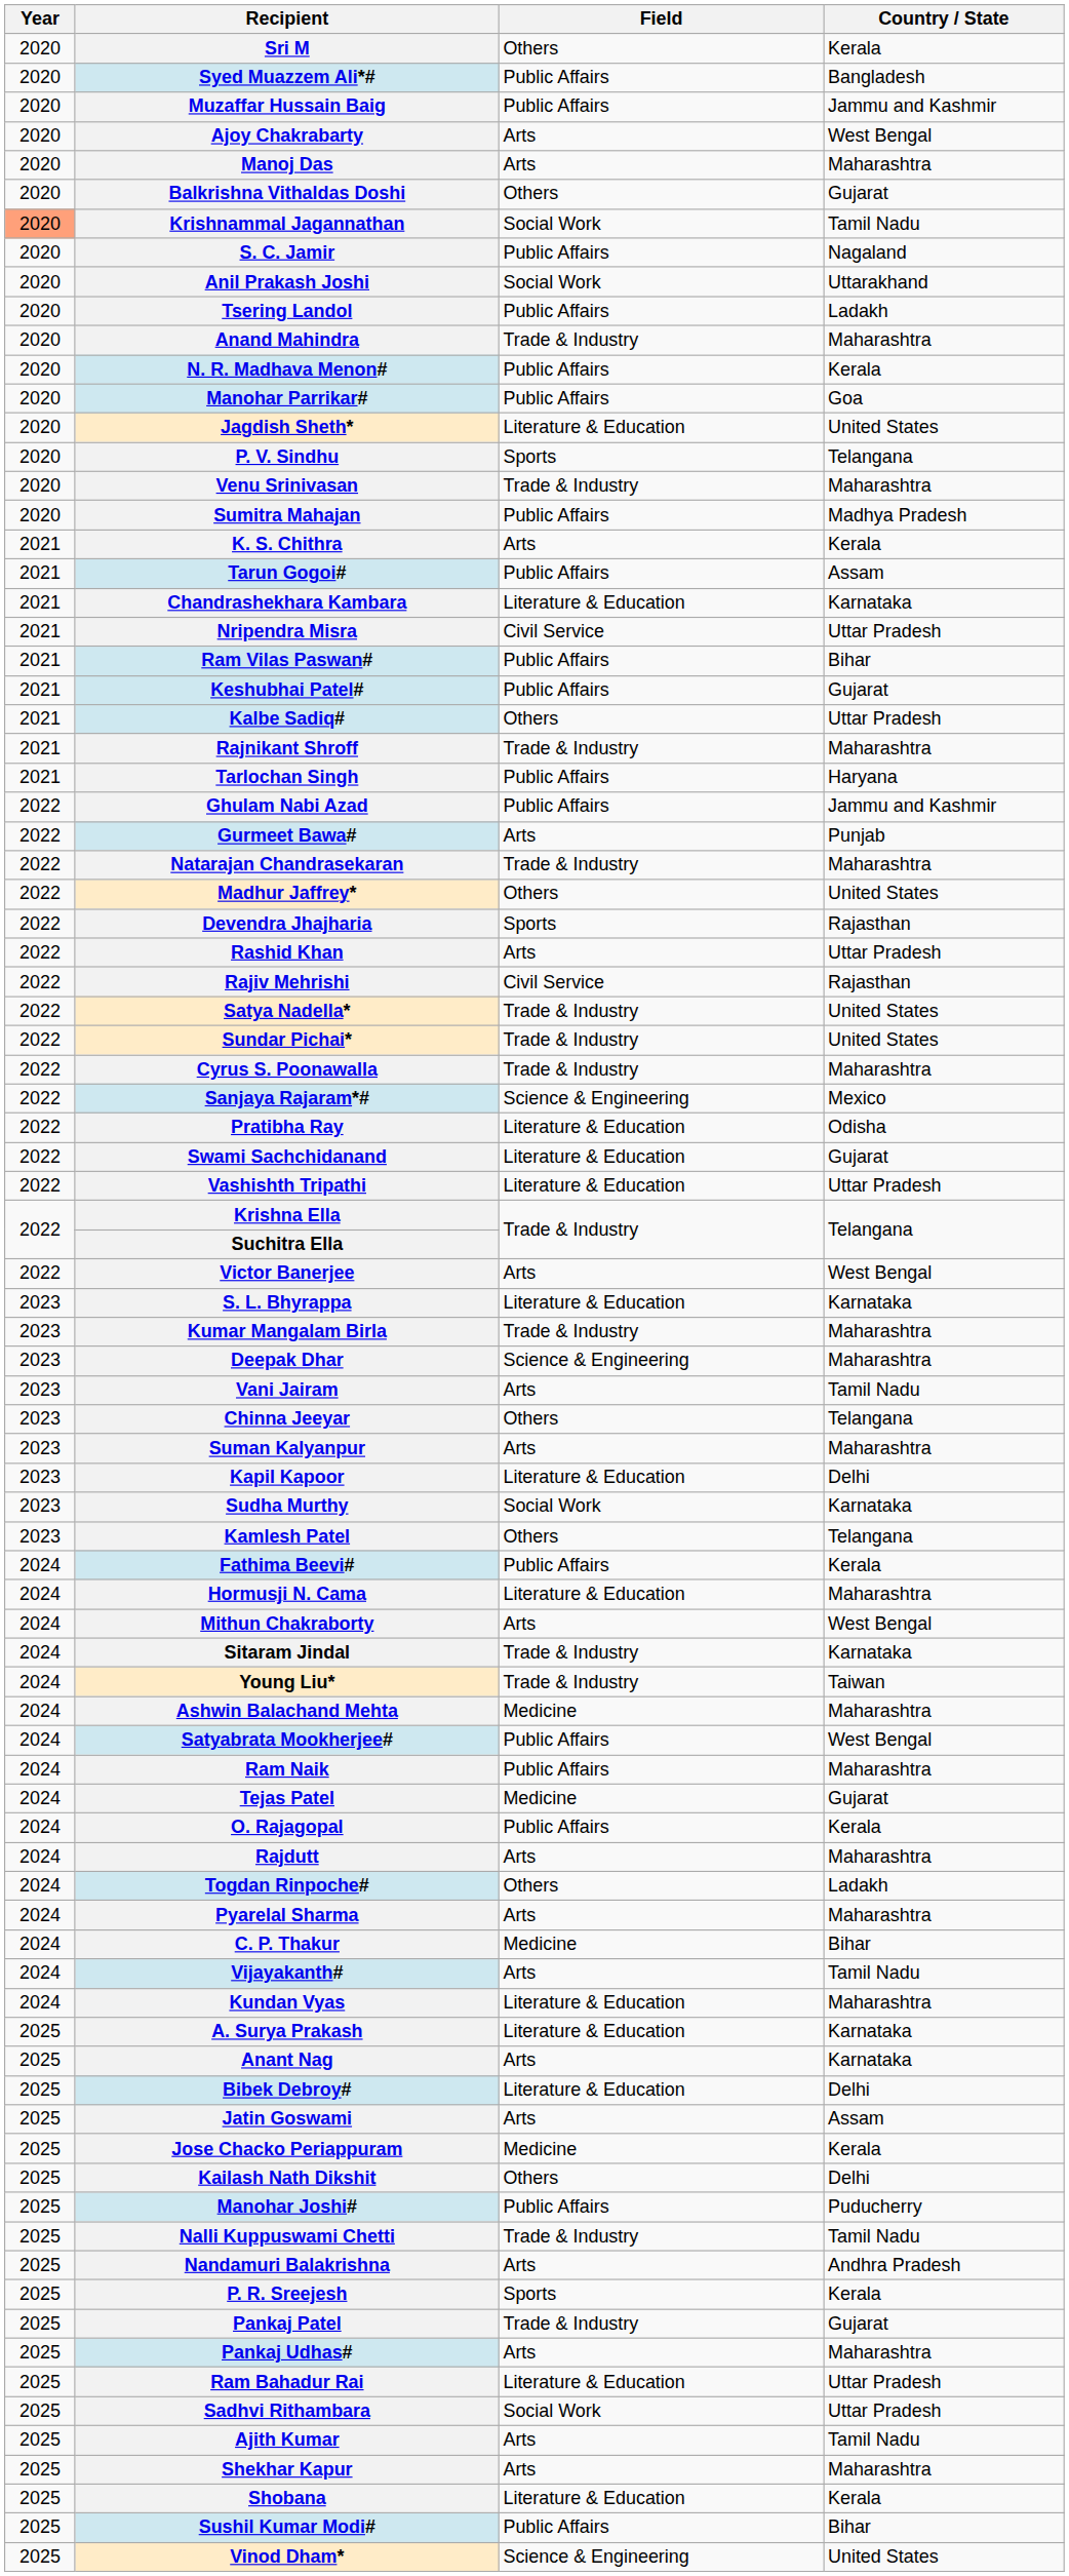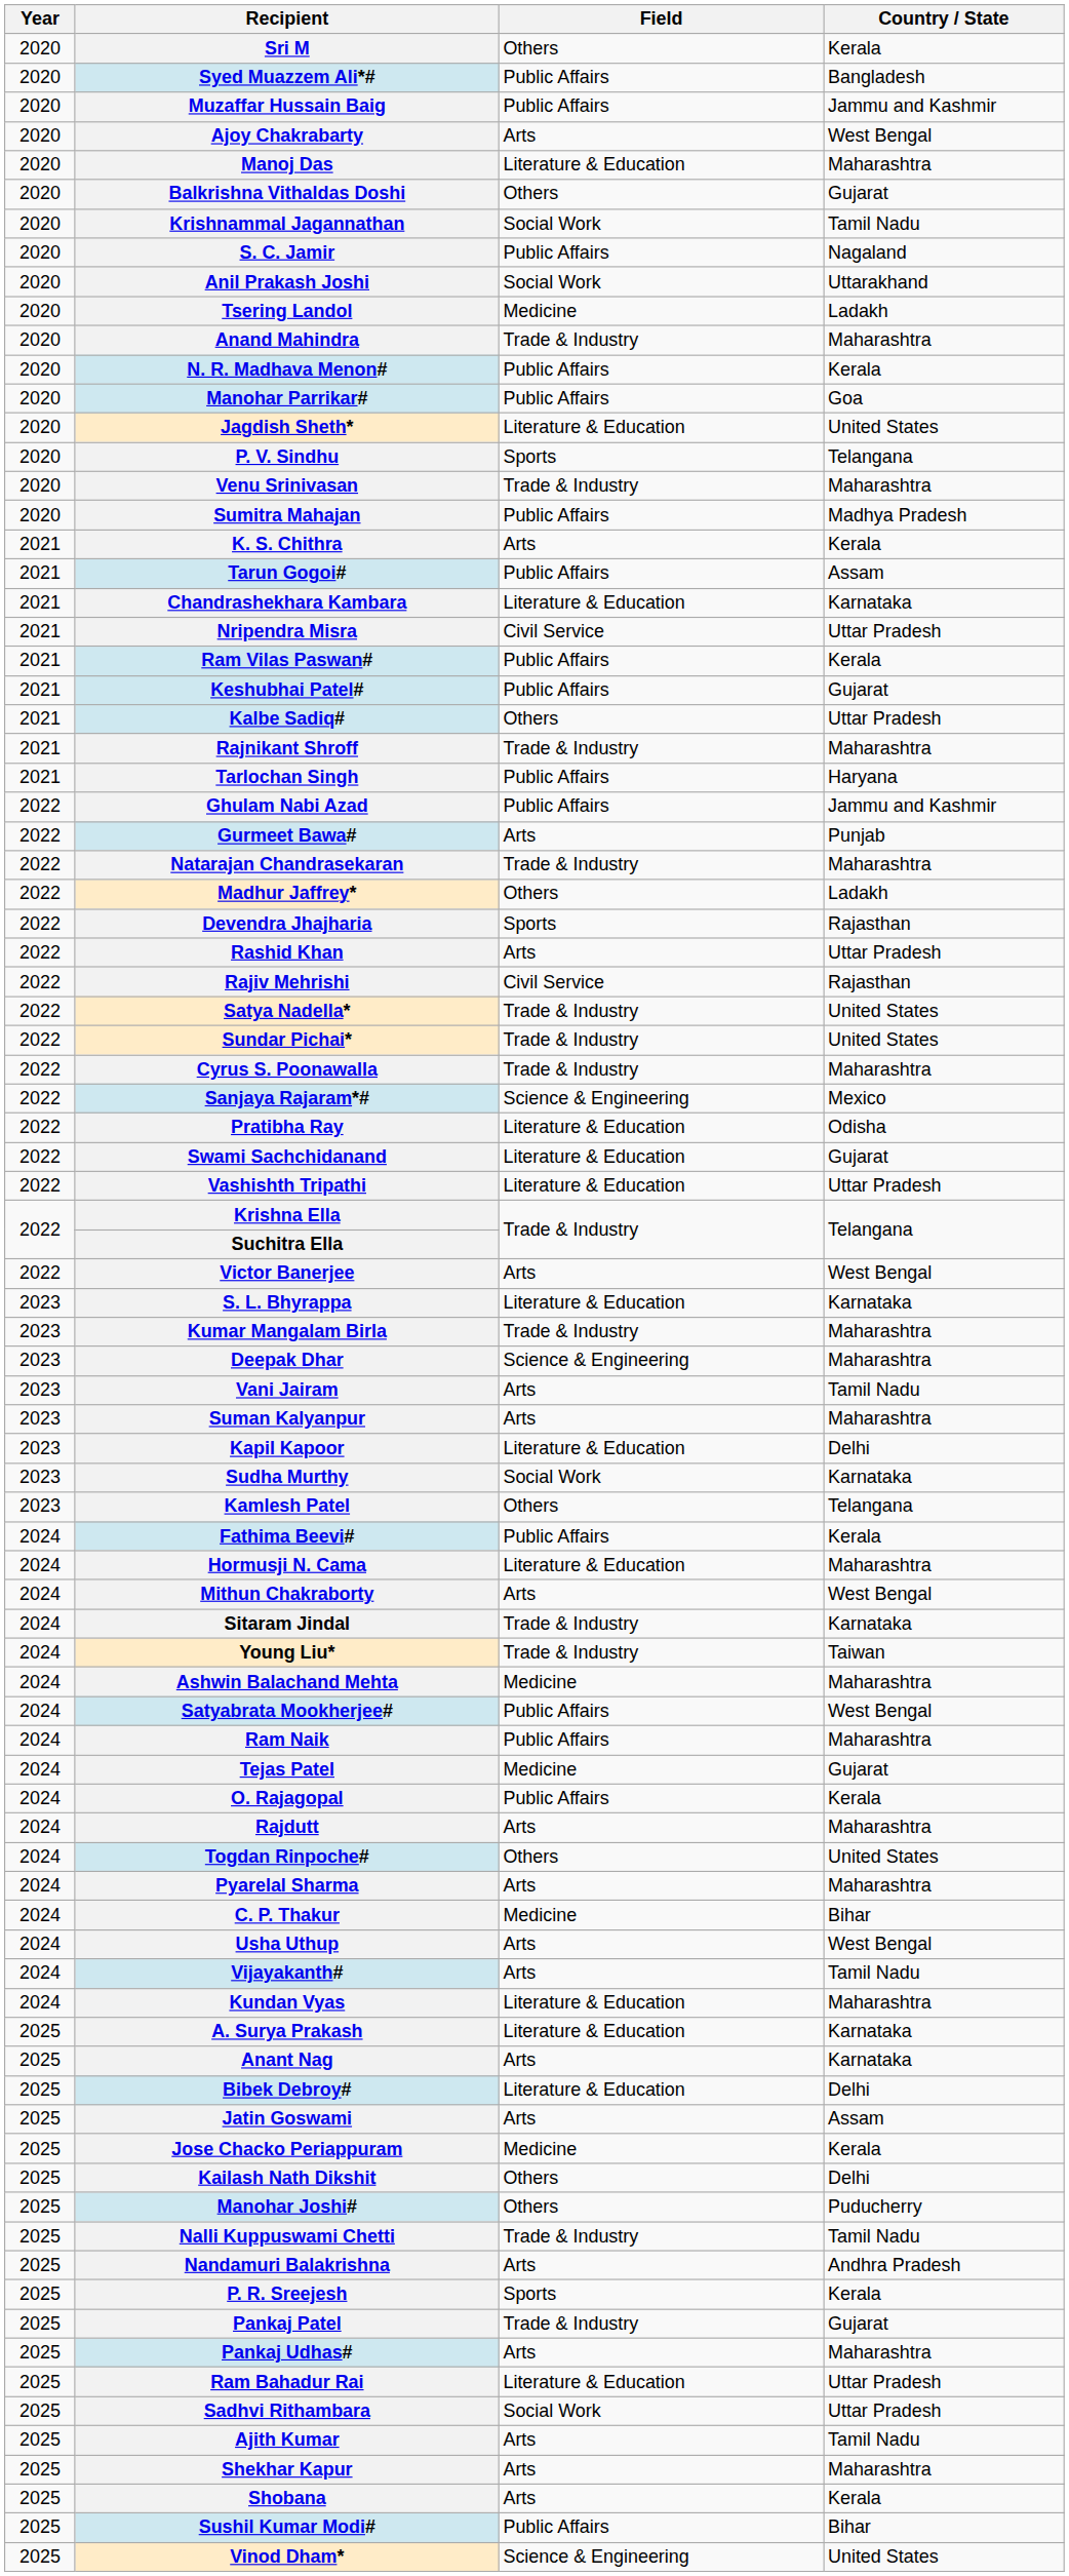 <table class="wikitable plainrowheaders sortable" style="width:73%">
 <tr>
 <th scope="col" style="width:5%">Year</th>
 <th scope="col" style="width:30%">Recipient</th>
 <th scope="col" style="width:23%">Field</th>
 <th scope="col" style="width:17%">Country / State</th>
 </tr>
 <tr id="2020">
 <td style="text-align:center;">2020</td>
 <th scope="row"><a href='#'>Sri M</a></th>
 <td>Others</td>
 <td>Kerala</td>
 </tr>
 <tr>
 <td style="text-align:center;">2020</td>
 <th scope="row" style="background-color:#CEE8F0;"><a href='#'>Syed Muazzem Ali</a>*#</th>
 <td>Public Affairs</td>
 <td>Bangladesh</td>
 </tr>
 <tr>
 <td style="text-align:center;">2020</td>
 <th scope="row"><a href='#'>Muzaffar Hussain Baig</a></th>
 <td>Public Affairs</td>
 <td>Jammu and Kashmir</td>
 </tr>
 <tr>
 <td style="text-align:center;">2020</td>
 <th scope="row"><a href='#'>Ajoy Chakrabarty</a></th>
 <td>Arts</td>
 <td>West Bengal</td>
 </tr>
 <tr>
 <td style="text-align:center;">2020</td>
 <th scope="row"><a href='#'>Manoj Das</a></th>
-<td>Arts</td>
+<td>Literature & Education</td>
 <td>Maharashtra</td>
 </tr>
 <tr>
 <td style="text-align:center;">2020</td>
 <th scope="row"><a href='#'>Balkrishna Vithaldas Doshi</a></th>
 <td>Others</td>
 <td>Gujarat</td>
 </tr>
 <tr>
-<td style="background: lightsalmon; text-align:center;">2020</td>
+<td style="text-align:center;">2020</td>
 <th scope="row"><a href='#'>Krishnammal Jagannathan</a></th>
 <td>Social Work</td>
 <td>Tamil Nadu</td>
 </tr>
 <tr>
 <td style="text-align:center;">2020</td>
 <th scope="row"><a href='#'>S. C. Jamir</a></th>
 <td>Public Affairs</td>
 <td>Nagaland</td>
 </tr>
 <tr>
 <td style="text-align:center;">2020</td>
 <th scope="row"><a href='#'>Anil Prakash Joshi</a></th>
 <td>Social Work</td>
 <td>Uttarakhand</td>
 </tr>
 <tr>
 <td style="text-align:center;">2020</td>
 <th scope="row"><a href='#'>Tsering Landol</a></th>
-<td>Public Affairs</td>
+<td>Medicine</td>
 <td>Ladakh</td>
 </tr>
 <tr>
 <td style="text-align:center;">2020</td>
 <th scope="row"><a href='#'>Anand Mahindra</a></th>
 <td>Trade & Industry</td>
 <td>Maharashtra</td>
 </tr>
 <tr>
 <td style="text-align:center;">2020</td>
 <th scope="row" style="background-color:#CEE8F0;"><a href='#'>N. R. Madhava Menon</a>#</th>
 <td>Public Affairs</td>
 <td>Kerala</td>
 </tr>
 <tr>
 <td style="text-align:center;">2020</td>
 <th scope="row" style="background-color:#CEE8F0;"><a href='#'>Manohar Parrikar</a>#</th>
 <td>Public Affairs</td>
 <td>Goa</td>
 </tr>
 <tr>
 <td style="text-align:center;">2020</td>
 <th scope="row" style="background-color:#FFECC8;"><a href='#'>Jagdish Sheth</a>*</th>
 <td>Literature & Education</td>
 <td>United States</td>
 </tr>
 <tr>
 <td style="text-align:center;">2020</td>
 <th scope="row"><a href='#'>P. V. Sindhu</a></th>
 <td>Sports</td>
 <td>Telangana</td>
 </tr>
 <tr>
 <td style="text-align:center;">2020</td>
 <th scope="row"><a href='#'>Venu Srinivasan</a></th>
 <td>Trade & Industry</td>
 <td>Maharashtra</td>
 </tr>
 <tr>
 <td style="text-align:center;">2020</td>
 <th scope="row"><a href='#'>Sumitra Mahajan</a></th>
 <td>Public Affairs</td>
 <td>Madhya Pradesh</td>
 </tr>
 <tr id="2021">
 <td style="text-align:center;">2021</td>
 <th scope="row"><a href='#'>K. S. Chithra</a></th>
 <td>Arts</td>
 <td>Kerala</td>
 </tr>
 <tr>
 <td style="text-align:center;">2021</td>
 <th scope="row" style="background-color:#CEE8F0;"><a href='#'>Tarun Gogoi</a>#</th>
 <td>Public Affairs</td>
 <td>Assam</td>
 </tr>
 <tr>
 <td style="text-align:center;">2021</td>
 <th scope="row"><a href='#'>Chandrashekhara Kambara</a></th>
 <td>Literature & Education</td>
 <td>Karnataka</td>
 </tr>
 <tr>
 <td style="text-align:center;">2021</td>
 <th scope="row"><a href='#'>Nripendra Misra</a></th>
 <td>Civil Service</td>
 <td>Uttar Pradesh</td>
 </tr>
 <tr>
 <td style="text-align:center;">2021</td>
 <th scope="row" style="background-color:#CEE8F0;"><a href='#'>Ram Vilas Paswan</a>#</th>
 <td>Public Affairs</td>
-<td>Bihar</td>
+<td>Kerala</td>
 </tr>
 <tr>
 <td style="text-align:center;">2021</td>
 <th scope="row" style="background-color:#CEE8F0;"><a href='#'>Keshubhai Patel</a>#</th>
 <td>Public Affairs</td>
 <td>Gujarat</td>
 </tr>
 <tr>
 <td style="text-align:center;">2021</td>
 <th scope="row" style="background-color:#CEE8F0;"><a href='#'>Kalbe Sadiq</a>#</th>
 <td>Others</td>
 <td>Uttar Pradesh</td>
 </tr>
 <tr>
 <td style="text-align:center;">2021</td>
 <th scope="row"><a href='#'>Rajnikant Shroff</a></th>
 <td>Trade & Industry</td>
 <td>Maharashtra</td>
 </tr>
 <tr>
 <td style="text-align:center;">2021</td>
 <th scope="row"><a href='#'>Tarlochan Singh</a></th>
 <td>Public Affairs</td>
 <td>Haryana</td>
 </tr>
 <tr id="2022">
 <td style="text-align:center;">2022</td>
 <th scope="row"><a href='#'>Ghulam Nabi Azad</a></th>
 <td>Public Affairs</td>
 <td>Jammu and Kashmir</td>
 </tr>
 <tr>
 <td style="text-align:center;">2022</td>
 <th scope="row" style="background-color:#CEE8F0;"><a href='#'>Gurmeet Bawa</a>#</th>
 <td>Arts</td>
 <td>Punjab</td>
 </tr>
 <tr>
 <td style="text-align:center;">2022</td>
 <th scope="row"><a href='#'>Natarajan Chandrasekaran</a></th>
 <td>Trade & Industry</td>
 <td>Maharashtra</td>
 </tr>
 <tr>
 <td style="text-align:center;">2022</td>
 <th scope="row" style="background-color:#FFECC8;"><a href='#'>Madhur Jaffrey</a>*</th>
 <td>Others</td>
-<td>United States</td>
+<td>Ladakh</td>
 </tr>
 <tr>
 <td style="text-align:center;">2022</td>
 <th scope="row"><a href='#'>Devendra Jhajharia</a></th>
 <td>Sports</td>
 <td>Rajasthan</td>
 </tr>
 <tr>
 <td style="text-align:center;">2022</td>
 <th scope="row"><a href='#'>Rashid Khan</a></th>
 <td>Arts</td>
 <td>Uttar Pradesh</td>
 </tr>
 <tr>
 <td style="text-align:center;">2022</td>
 <th scope="row"><a href='#'>Rajiv Mehrishi</a></th>
 <td>Civil Service</td>
 <td>Rajasthan</td>
 </tr>
 <tr>
 <td style="text-align:center;">2022</td>
 <th scope="row" style="background-color:#FFECC8;"><a href='#'>Satya Nadella</a>*</th>
 <td>Trade & Industry</td>
 <td>United States</td>
 </tr>
 <tr>
 <td style="text-align:center;">2022</td>
 <th scope="row" style="background-color:#FFECC8;"><a href='#'>Sundar Pichai</a>*</th>
 <td>Trade & Industry</td>
 <td>United States</td>
 </tr>
 <tr>
 <td style="text-align:center;">2022</td>
 <th scope="row"><a href='#'>Cyrus S. Poonawalla</a></th>
 <td>Trade & Industry</td>
 <td>Maharashtra</td>
 </tr>
 <tr>
 <td style="text-align:center;">2022</td>
 <th scope="row" style="background-color:#CEE8F0;"><a href='#'>Sanjaya Rajaram</a>*#</th>
 <td>Science & Engineering</td>
 <td>Mexico</td>
 </tr>
 <tr>
 <td style="text-align:center;">2022</td>
 <th scope="row"><a href='#'>Pratibha Ray</a></th>
 <td>Literature & Education</td>
 <td>Odisha</td>
 </tr>
 <tr>
 <td style="text-align:center;">2022</td>
 <th scope="row"><a href='#'>Swami Sachchidanand</a></th>
 <td>Literature & Education</td>
 <td>Gujarat</td>
 </tr>
 <tr>
 <td style="text-align:center;">2022</td>
 <th scope="row"><a href='#'>Vashishth Tripathi</a></th>
 <td>Literature & Education</td>
 <td>Uttar Pradesh</td>
 </tr>
 <tr>
 <td rowspan="2"  style="text-align:center;">2022</td>
 <th scope="row"><a href='#'>Krishna Ella</a></th>
 <td rowspan="2">Trade & Industry</td>
 <td rowspan="2">Telangana</td>
 </tr>
 <tr>
 <th scope="row">Suchitra Ella</th>
 </tr>
 <tr>
 <td style="text-align:center;">2022</td>
 <th scope="row"><a href='#'>Victor Banerjee</a></th>
 <td>Arts</td>
 <td>West Bengal</td>
 </tr>
 <tr id="2023">
 <td style="text-align:center;">2023</td>
 <th scope="row"><a href='#'>S. L. Bhyrappa</a></th>
 <td>Literature & Education</td>
 <td>Karnataka</td>
 </tr>
 <tr>
 <td style="text-align:center;">2023</td>
 <th scope="row"><a href='#'>Kumar Mangalam Birla</a></th>
 <td>Trade & Industry</td>
 <td>Maharashtra</td>
 </tr>
 <tr>
 <td style="text-align:center;">2023</td>
 <th scope="row"><a href='#'>Deepak Dhar</a></th>
 <td>Science & Engineering</td>
 <td>Maharashtra</td>
 </tr>
 <tr>
 <td style="text-align:center;">2023</td>
 <th scope="row"><a href='#'>Vani Jairam</a></th>
 <td>Arts</td>
 <td>Tamil Nadu</td>
 </tr>
 <tr>
 <td style="text-align:center;">2023</td>
-<th scope="row"><a href='#'>Chinna Jeeyar</a></th>
-<td>Others</td>
-<td>Telangana</td>
-</tr>
-<tr>
-<td style="text-align:center;">2023</td>
 <th scope="row"><a href='#'>Suman Kalyanpur</a></th>
 <td>Arts</td>
 <td>Maharashtra</td>
 </tr>
 <tr>
 <td style="text-align:center;">2023</td>
 <th scope="row"><a href='#'>Kapil Kapoor</a></th>
 <td>Literature & Education</td>
 <td>Delhi</td>
 </tr>
 <tr>
 <td style="text-align:center;">2023</td>
 <th scope="row"><a href='#'>Sudha Murthy</a></th>
 <td>Social Work</td>
 <td>Karnataka</td>
 </tr>
 <tr>
 <td style="text-align:center;">2023</td>
 <th scope="row"><a href='#'>Kamlesh Patel</a></th>
 <td>Others</td>
 <td>Telangana</td>
 </tr>
 <tr id="2024">
 <td style="text-align:center;">2024</td>
 <th scope="row" style="background-color:#CEE8F0;"><a href='#'>Fathima Beevi</a>#</th>
 <td>Public Affairs</td>
 <td>Kerala</td>
 </tr>
 <tr>
 <td style="text-align:center;">2024</td>
 <th scope="row"><a href='#'>Hormusji N. Cama</a></th>
 <td>Literature & Education</td>
 <td>Maharashtra</td>
 </tr>
 <tr>
 <td style="text-align:center;">2024</td>
 <th scope="row"><a href='#'>Mithun Chakraborty</a></th>
 <td>Arts</td>
 <td>West Bengal</td>
 </tr>
 <tr>
 <td style="text-align:center;">2024</td>
 <th scope="row">Sitaram Jindal</th>
 <td>Trade & Industry</td>
 <td>Karnataka</td>
 </tr>
 <tr>
 <td style="text-align:center;">2024</td>
 <th scope="row" style="background-color:#FFECC8;">Young Liu*</th>
 <td>Trade & Industry</td>
 <td>Taiwan</td>
 </tr>
 <tr>
 <td style="text-align:center;">2024</td>
 <th scope="row"><a href='#'>Ashwin Balachand Mehta</a></th>
 <td>Medicine</td>
 <td>Maharashtra</td>
 </tr>
 <tr>
 <td style="text-align:center;">2024</td>
 <th scope="row" style="background-color:#CEE8F0;"><a href='#'>Satyabrata Mookherjee</a>#</th>
 <td>Public Affairs</td>
 <td>West Bengal</td>
 </tr>
 <tr>
 <td style="text-align:center;">2024</td>
 <th scope="row"><a href='#'>Ram Naik</a></th>
 <td>Public Affairs</td>
 <td>Maharashtra</td>
 </tr>
 <tr>
 <td style="text-align:center;">2024</td>
 <th scope="row"><a href='#'>Tejas Patel</a></th>
 <td>Medicine</td>
 <td>Gujarat</td>
 </tr>
 <tr>
 <td style="text-align:center;">2024</td>
 <th scope="row"><a href='#'>O. Rajagopal</a></th>
 <td>Public Affairs</td>
 <td>Kerala</td>
 </tr>
 <tr>
 <td style="text-align:center;">2024</td>
 <th scope="row"><a href='#'>Rajdutt</a></th>
 <td>Arts</td>
 <td>Maharashtra</td>
 </tr>
 <tr>
 <td style="text-align:center;">2024</td>
 <th scope="row" style="background-color:#CEE8F0;"><a href='#'>Togdan Rinpoche</a>#</th>
 <td>Others</td>
-<td>Ladakh</td>
+<td>United States</td>
 </tr>
 <tr>
 <td style="text-align:center;">2024</td>
 <th scope="row"><a href='#'>Pyarelal Sharma</a></th>
 <td>Arts</td>
 <td>Maharashtra</td>
 </tr>
 <tr>
 <td style="text-align:center;">2024</td>
 <th scope="row"><a href='#'>C. P. Thakur</a></th>
 <td>Medicine</td>
 <td>Bihar</td>
+</tr>
+<tr>
+<td style="text-align:center;">2024</td>
+<th scope="row"><a href='#'>Usha Uthup</a></th>
+<td>Arts</td>
+<td>West Bengal</td>
 </tr>
 <tr>
 <td style="text-align:center;">2024</td>
 <th scope="row" style="background-color:#CEE8F0;"><a href='#'>Vijayakanth</a>#</th>
 <td>Arts</td>
 <td>Tamil Nadu</td>
 </tr>
 <tr>
 <td style="text-align:center;">2024</td>
 <th scope="row"><a href='#'>Kundan Vyas</a></th>
 <td>Literature & Education</td>
 <td>Maharashtra</td>
 </tr>
 <tr id="2025">
 <td style="text-align:center;">2025</td>
 <th scope="row"><a href='#'>A. Surya Prakash</a></th>
 <td>Literature & Education</td>
 <td>Karnataka</td>
 </tr>
 <tr>
 <td style="text-align:center;">2025</td>
 <th scope="row"><a href='#'>Anant Nag</a></th>
 <td>Arts</td>
 <td>Karnataka</td>
 </tr>
 <tr>
 <td style="text-align:center;">2025</td>
 <th scope="row" style="background-color:#CEE8F0;"><a href='#'>Bibek Debroy</a>#</th>
 <td>Literature & Education</td>
 <td>Delhi</td>
 </tr>
 <tr>
 <td style="text-align:center;">2025</td>
 <th scope="row"><a href='#'>Jatin Goswami</a></th>
 <td>Arts</td>
 <td>Assam</td>
 </tr>
 <tr>
 <td style="text-align:center;">2025</td>
 <th scope="row"><a href='#'>Jose Chacko Periappuram</a></th>
 <td>Medicine</td>
 <td>Kerala</td>
 </tr>
 <tr>
 <td style="text-align:center;">2025</td>
 <th scope="row"><a href='#'>Kailash Nath Dikshit</a></th>
 <td>Others</td>
 <td>Delhi</td>
 </tr>
 <tr>
 <td style="text-align:center;">2025</td>
 <th scope="row" style="background-color:#CEE8F0;"><a href='#'>Manohar Joshi</a>#</th>
-<td>Public Affairs</td>
+<td>Others</td>
 <td>Puducherry</td>
 </tr>
 <tr>
 <td style="text-align:center;">2025</td>
 <th scope="row"><a href='#'>Nalli Kuppuswami Chetti</a></th>
 <td>Trade & Industry</td>
 <td>Tamil Nadu</td>
 </tr>
 <tr>
 <td style="text-align:center;">2025</td>
 <th scope="row"><a href='#'>Nandamuri Balakrishna</a></th>
 <td>Arts</td>
 <td>Andhra Pradesh</td>
 </tr>
 <tr>
 <td style="text-align:center;">2025</td>
 <th scope="row"><a href='#'>P. R. Sreejesh</a></th>
 <td>Sports</td>
 <td>Kerala</td>
 </tr>
 <tr>
 <td style="text-align:center;">2025</td>
 <th scope="row"><a href='#'>Pankaj Patel</a></th>
 <td>Trade & Industry</td>
 <td>Gujarat</td>
 </tr>
 <tr>
 <td style="text-align:center;">2025</td>
 <th scope="row" style="background-color:#CEE8F0;"><a href='#'>Pankaj Udhas</a>#</th>
 <td>Arts</td>
 <td>Maharashtra</td>
 </tr>
 <tr>
 <td style="text-align:center;">2025</td>
 <th scope="row"><a href='#'>Ram Bahadur Rai</a></th>
 <td>Literature & Education</td>
 <td>Uttar Pradesh</td>
 </tr>
 <tr>
 <td style="text-align:center;">2025</td>
 <th scope="row"><a href='#'>Sadhvi Rithambara</a></th>
 <td>Social Work</td>
 <td>Uttar Pradesh</td>
 </tr>
 <tr>
 <td style="text-align:center;">2025</td>
 <th scope="row"><a href='#'>Ajith Kumar</a></th>
 <td>Arts</td>
 <td>Tamil Nadu</td>
 </tr>
 <tr>
 <td style="text-align:center;">2025</td>
 <th scope="row"><a href='#'>Shekhar Kapur</a></th>
 <td>Arts</td>
 <td>Maharashtra</td>
 </tr>
 <tr>
 <td style="text-align:center;">2025</td>
 <th scope="row"><a href='#'>Shobana</a></th>
-<td>Literature & Education</td>
+<td>Arts</td>
 <td>Kerala</td>
 </tr>
 <tr>
 <td style="text-align:center;">2025</td>
 <th scope="row" style="background-color:#CEE8F0;"><a href='#'>Sushil Kumar Modi</a>#</th>
 <td>Public Affairs</td>
 <td>Bihar</td>
 </tr>
 <tr>
 <td style="text-align:center;">2025</td>
 <th scope="row" style="background-color:#FFECC8;"><a href='#'>Vinod Dham</a>*</th>
 <td>Science & Engineering</td>
 <td>United States</td>
 </tr>
 </table>
